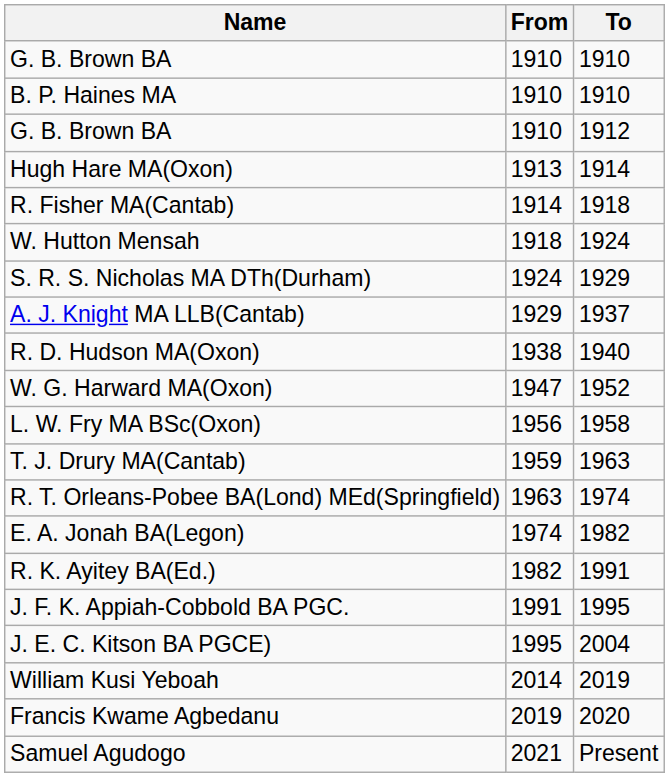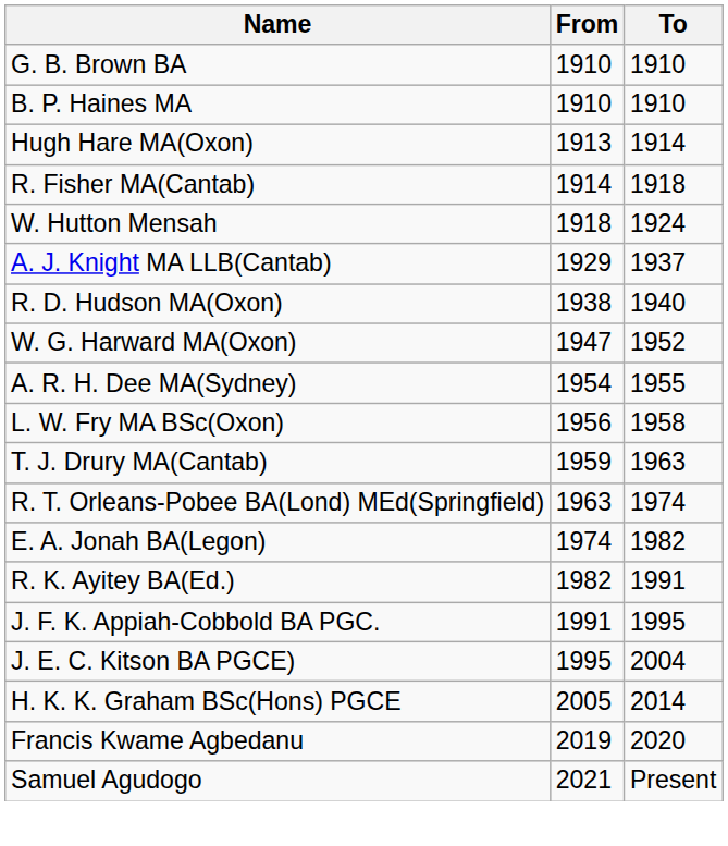 <table class="wikitable">
 <tr>
 <th>Name</th>
 <th>From</th>
 <th>To</th>
 </tr>
 <tr>
 <td>G. B. Brown BA</td>
 <td>1910</td>
 <td>1910</td>
 </tr>
 <tr>
 <td>B. P. Haines MA</td>
 <td>1910</td>
 <td>1910</td>
 </tr>
 <tr>
-<td>G. B. Brown BA</td>
-<td>1910</td>
-<td>1912</td>
-</tr>
-<tr>
 <td>Hugh Hare MA(Oxon)</td>
 <td>1913</td>
 <td>1914</td>
 </tr>
 <tr 2013 JOSEPH CONNEL>
 <td>R. Fisher MA(Cantab)</td>
 <td>1914</td>
 <td>1918</td>
 </tr>
 <tr>
 <td>W. Hutton Mensah</td>
 <td>1918</td>
 <td>1924</td>
 </tr>
 <tr>
-<td>S. R. S. Nicholas MA DTh(Durham)</td>
-<td>1924</td>
-<td>1929</td>
-</tr>
-<tr>
 <td><a href='#'>A. J. Knight</a> MA LLB(Cantab)</td>
 <td>1929</td>
 <td>1937</td>
 </tr>
 <tr>
 <td>R. D. Hudson MA(Oxon)</td>
 <td>1938</td>
 <td>1940</td>
 </tr>
 <tr>
 <td>W. G. Harward MA(Oxon)</td>
 <td>1947</td>
 <td>1952</td>
+</tr>
+<tr>
+<td>A. R. H. Dee MA(Sydney)</td>
+<td>1954</td>
+<td>1955</td>
 </tr>
 <tr>
 <td>L. W. Fry MA BSc(Oxon)</td>
 <td>1956</td>
 <td>1958</td>
 </tr>
 <tr>
 <td>T. J. Drury MA(Cantab)</td>
 <td>1959</td>
 <td>1963</td>
 </tr>
 <tr>
 <td>R. T. Orleans-Pobee BA(Lond) MEd(Springfield)</td>
 <td>1963</td>
 <td>1974</td>
 </tr>
 <tr>
 <td>E. A. Jonah BA(Legon)</td>
 <td>1974</td>
 <td>1982</td>
 </tr>
 <tr>
 <td>R. K. Ayitey BA(Ed.)</td>
 <td>1982</td>
 <td>1991</td>
 </tr>
 <tr>
 <td>J. F. K. Appiah-Cobbold BA PGC.</td>
 <td>1991</td>
 <td>1995</td>
 </tr>
 <tr>
 <td>J. E. C. Kitson BA PGCE)</td>
 <td>1995</td>
 <td>2004</td>
 </tr>
 <tr>
-<td>William Kusi Yeboah</td>
+<td>H. K. K. Graham BSc(Hons) PGCE</td>
+<td>2005</td>
 <td>2014</td>
-<td>2019</td>
 </tr>
 <tr>
 <td>Francis Kwame Agbedanu</td>
 <td>2019</td>
 <td>2020</td>
 </tr>
 <tr>
 <td>Samuel Agudogo</td>
 <td>2021</td>
 <td>Present</td>
 </tr>
 </table>
